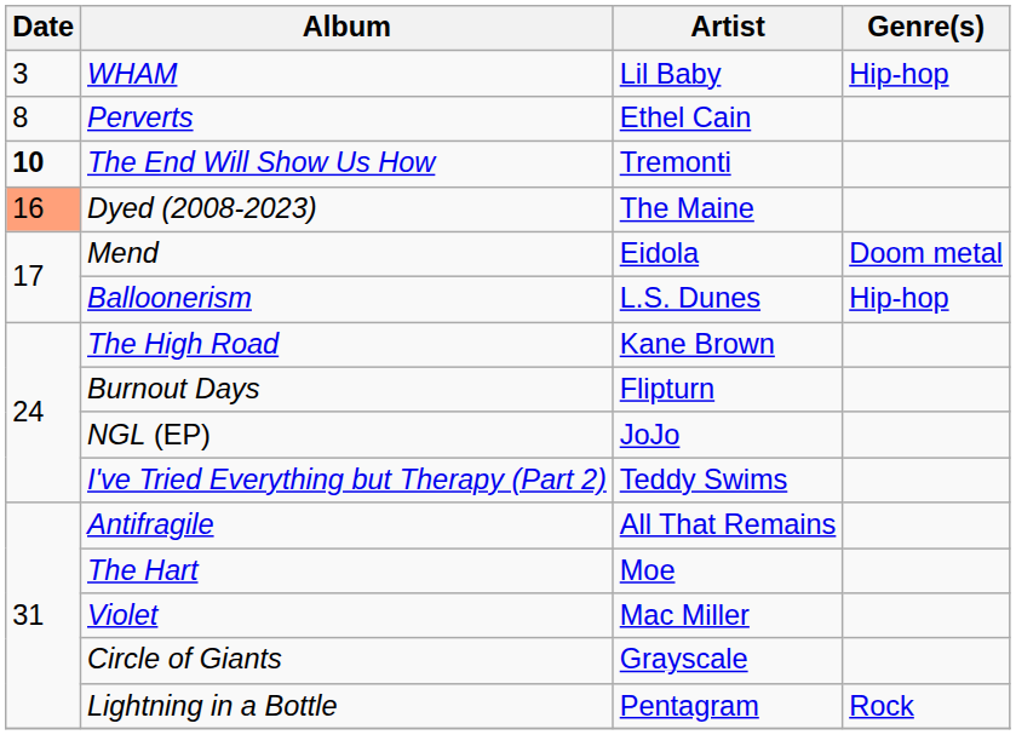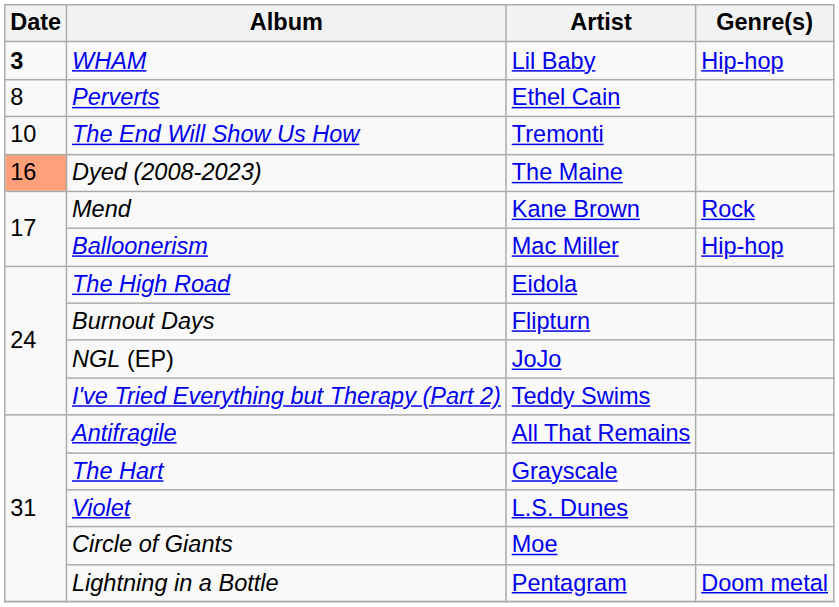 <table class="wikitable">
 <tr>
 <th>Date</th>
 <th>Album</th>
 <th>Artist</th>
 <th>Genre(s)</th>
 </tr>
 <tr>
-<td>3</td>
+<td><strong>3</strong></td>
 <td><em><a href='#'>WHAM</a></em></td>
 <td><a href='#'>Lil Baby</a></td>
 <td><a href='#'>Hip-hop</a></td>
 </tr>
 <tr>
 <td>8</td>
 <td><em><a href='#'>Perverts</a></em></td>
 <td><a href='#'>Ethel Cain</a></td>
 <td></td>
 </tr>
 <tr>
-<td><strong>10</strong></td>
+<td>10</td>
 <td><em><a href='#'>The End Will Show Us How</a></em></td>
 <td><a href='#'>Tremonti</a></td>
 <td></td>
 </tr>
 <tr>
 <td style="background: lightsalmon;">16</td>
 <td><em>Dyed (2008-2023)</em></td>
 <td><a href='#'>The Maine</a></td>
 <td></td>
 </tr>
 <tr>
 <td rowspan="2">17</td>
 <td><em>Mend</em></td>
-<td><a href='#'>Eidola</a></td>
-<td><a href='#'>Doom metal</a></td>
+<td><a href='#'>Kane Brown</a></td>
+<td><a href='#'>Rock</a></td>
 </tr>
 <tr>
 <td><em><a href='#'>Balloonerism</a></em></td>
-<td><a href='#'>L.S. Dunes</a></td>
+<td><a href='#'>Mac Miller</a></td>
 <td><a href='#'>Hip-hop</a></td>
 </tr>
 <tr>
 <td rowspan="4">24</td>
 <td><em><a href='#'>The High Road</a></em></td>
-<td><a href='#'>Kane Brown</a></td>
+<td><a href='#'>Eidola</a></td>
 <td></td>
 </tr>
 <tr>
 <td><em>Burnout Days</em></td>
 <td><a href='#'>Flipturn</a></td>
 <td></td>
 </tr>
 <tr>
 <td><em>NGL</em> (EP)</td>
 <td><a href='#'>JoJo</a></td>
 <td></td>
 </tr>
 <tr>
 <td><em><a href='#'>I've Tried Everything but Therapy (Part 2)</a></em></td>
 <td><a href='#'>Teddy Swims</a></td>
 <td></td>
 </tr>
 <tr>
 <td rowspan="5">31</td>
 <td><em><a href='#'>Antifragile</a></em></td>
 <td><a href='#'>All That Remains</a></td>
 <td></td>
 </tr>
 <tr>
 <td><em><a href='#'>The Hart</a></em></td>
-<td><a href='#'>Moe</a></td>
+<td><a href='#'>Grayscale</a></td>
 <td></td>
 </tr>
 <tr>
 <td><em><a href='#'>Violet</a> </em></td>
-<td><a href='#'>Mac Miller</a></td>
+<td><a href='#'>L.S. Dunes</a></td>
 <td></td>
 </tr>
 <tr>
 <td><em>Circle of Giants</em></td>
-<td><a href='#'>Grayscale</a></td>
+<td><a href='#'>Moe</a></td>
 <td></td>
 </tr>
 <tr>
 <td><em>Lightning in a Bottle</em></td>
 <td><a href='#'>Pentagram</a></td>
-<td><a href='#'>Rock</a></td>
+<td><a href='#'>Doom metal</a></td>
 </tr>
 <tr>
 </tr>
 </table>
